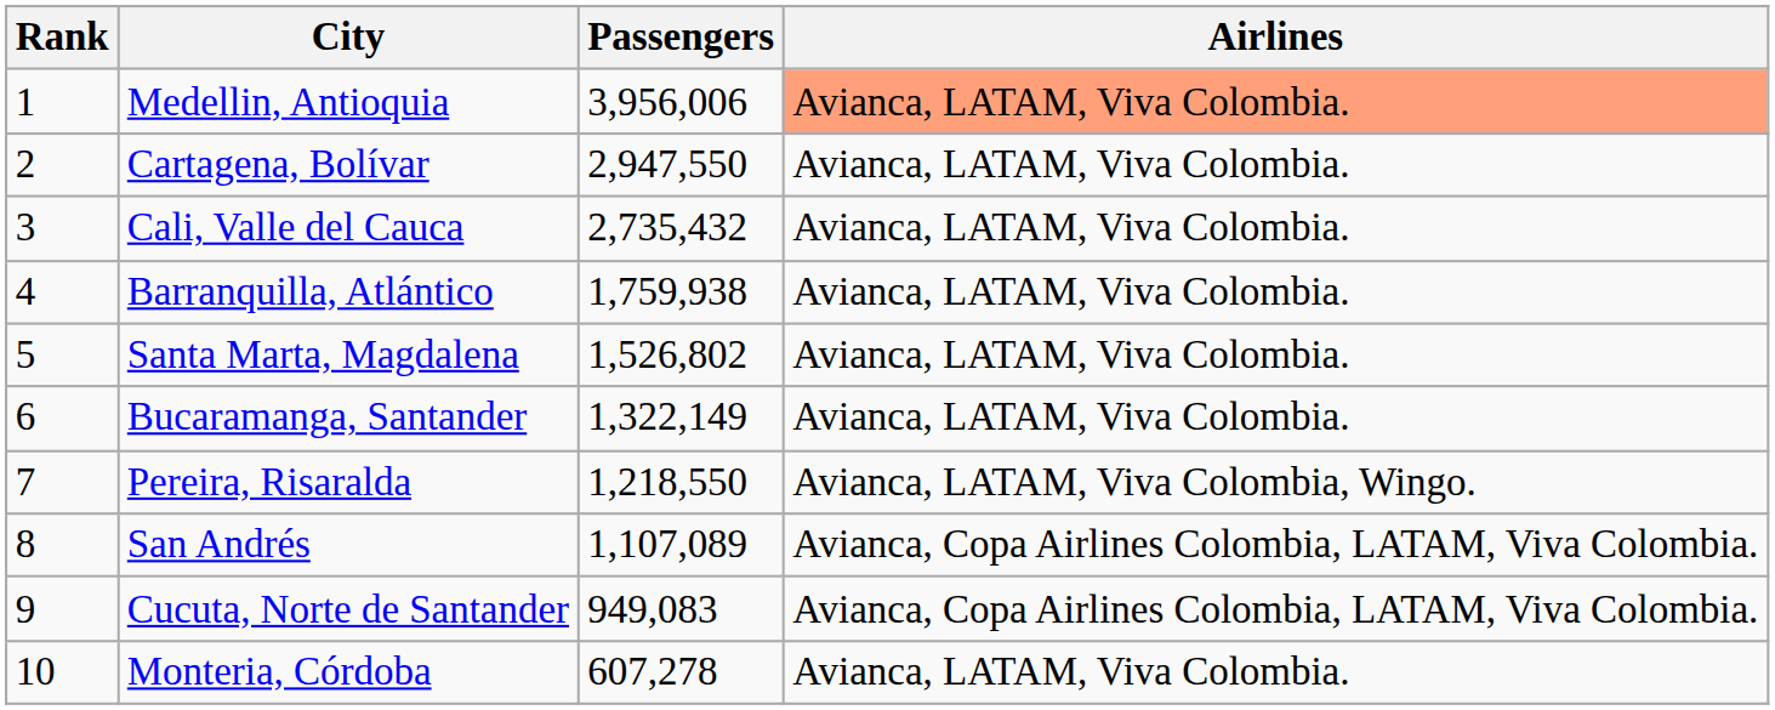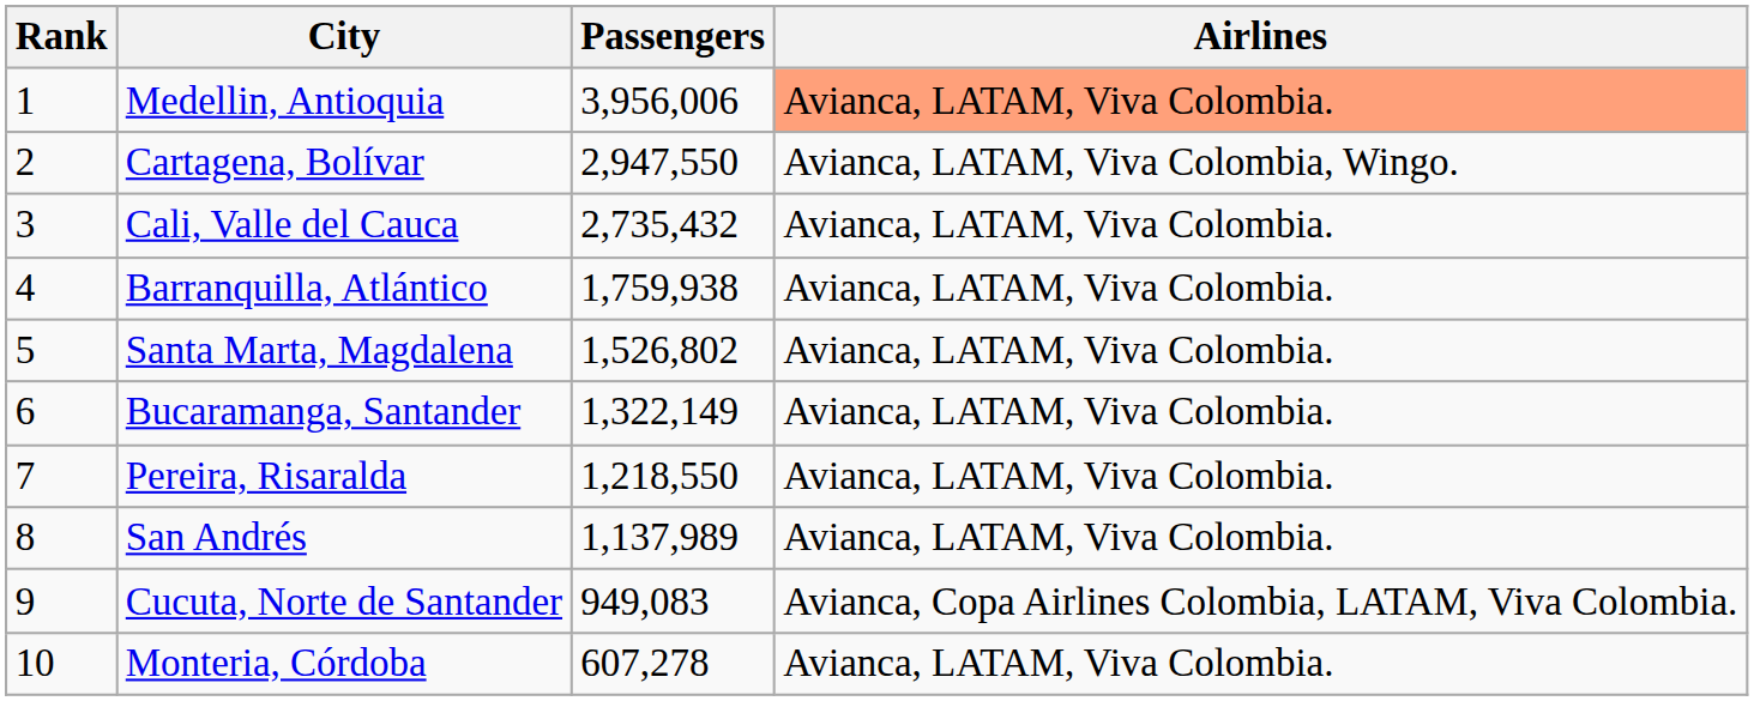 <table class="wikitable" width= align=>
 <tr>
 <th>Rank</th>
 <th>City</th>
 <th>Passengers</th>
 <th>Airlines</th>
 </tr>
 <tr>
 <td>1</td>
 <td><a href='#'>Medellin, Antioquia</a></td>
 <td>3,956,006</td>
 <td style="background: lightsalmon;">Avianca, LATAM, Viva Colombia.</td>
 </tr>
 <tr>
 <td>2</td>
 <td><a href='#'>Cartagena, Bolívar</a></td>
 <td>2,947,550</td>
-<td>Avianca, LATAM, Viva Colombia.</td>
+<td>Avianca, LATAM, Viva Colombia, Wingo.</td>
 </tr>
 <tr>
 <td>3</td>
 <td><a href='#'>Cali, Valle del Cauca</a></td>
 <td>2,735,432</td>
 <td>Avianca, LATAM, Viva Colombia.</td>
 </tr>
 <tr>
 <td>4</td>
 <td><a href='#'>Barranquilla, Atlántico</a></td>
 <td>1,759,938</td>
 <td>Avianca, LATAM, Viva Colombia.</td>
 </tr>
 <tr>
 <td>5</td>
 <td><a href='#'>Santa Marta, Magdalena</a></td>
 <td>1,526,802</td>
 <td>Avianca, LATAM, Viva Colombia.</td>
 </tr>
 <tr>
 <td>6</td>
 <td><a href='#'>Bucaramanga, Santander</a></td>
 <td>1,322,149</td>
 <td>Avianca, LATAM, Viva Colombia.</td>
 </tr>
 <tr>
 <td>7</td>
 <td><a href='#'>Pereira, Risaralda</a></td>
 <td>1,218,550</td>
-<td>Avianca, LATAM, Viva Colombia, Wingo.</td>
+<td>Avianca, LATAM, Viva Colombia.</td>
 </tr>
 <tr>
 <td>8</td>
 <td><a href='#'>San Andrés</a></td>
-<td>1,107,089</td>
-<td>Avianca, Copa Airlines Colombia, LATAM, Viva Colombia.</td>
+<td>1,137,989</td>
+<td>Avianca, LATAM, Viva Colombia.</td>
 </tr>
 <tr>
 <td>9</td>
 <td><a href='#'>Cucuta, Norte de Santander</a></td>
 <td>949,083</td>
 <td>Avianca, Copa Airlines Colombia, LATAM, Viva Colombia.</td>
 </tr>
 <tr>
 <td>10</td>
 <td><a href='#'>Monteria, Córdoba</a></td>
 <td>607,278</td>
 <td>Avianca, LATAM, Viva Colombia.</td>
 </tr>
 </table>
